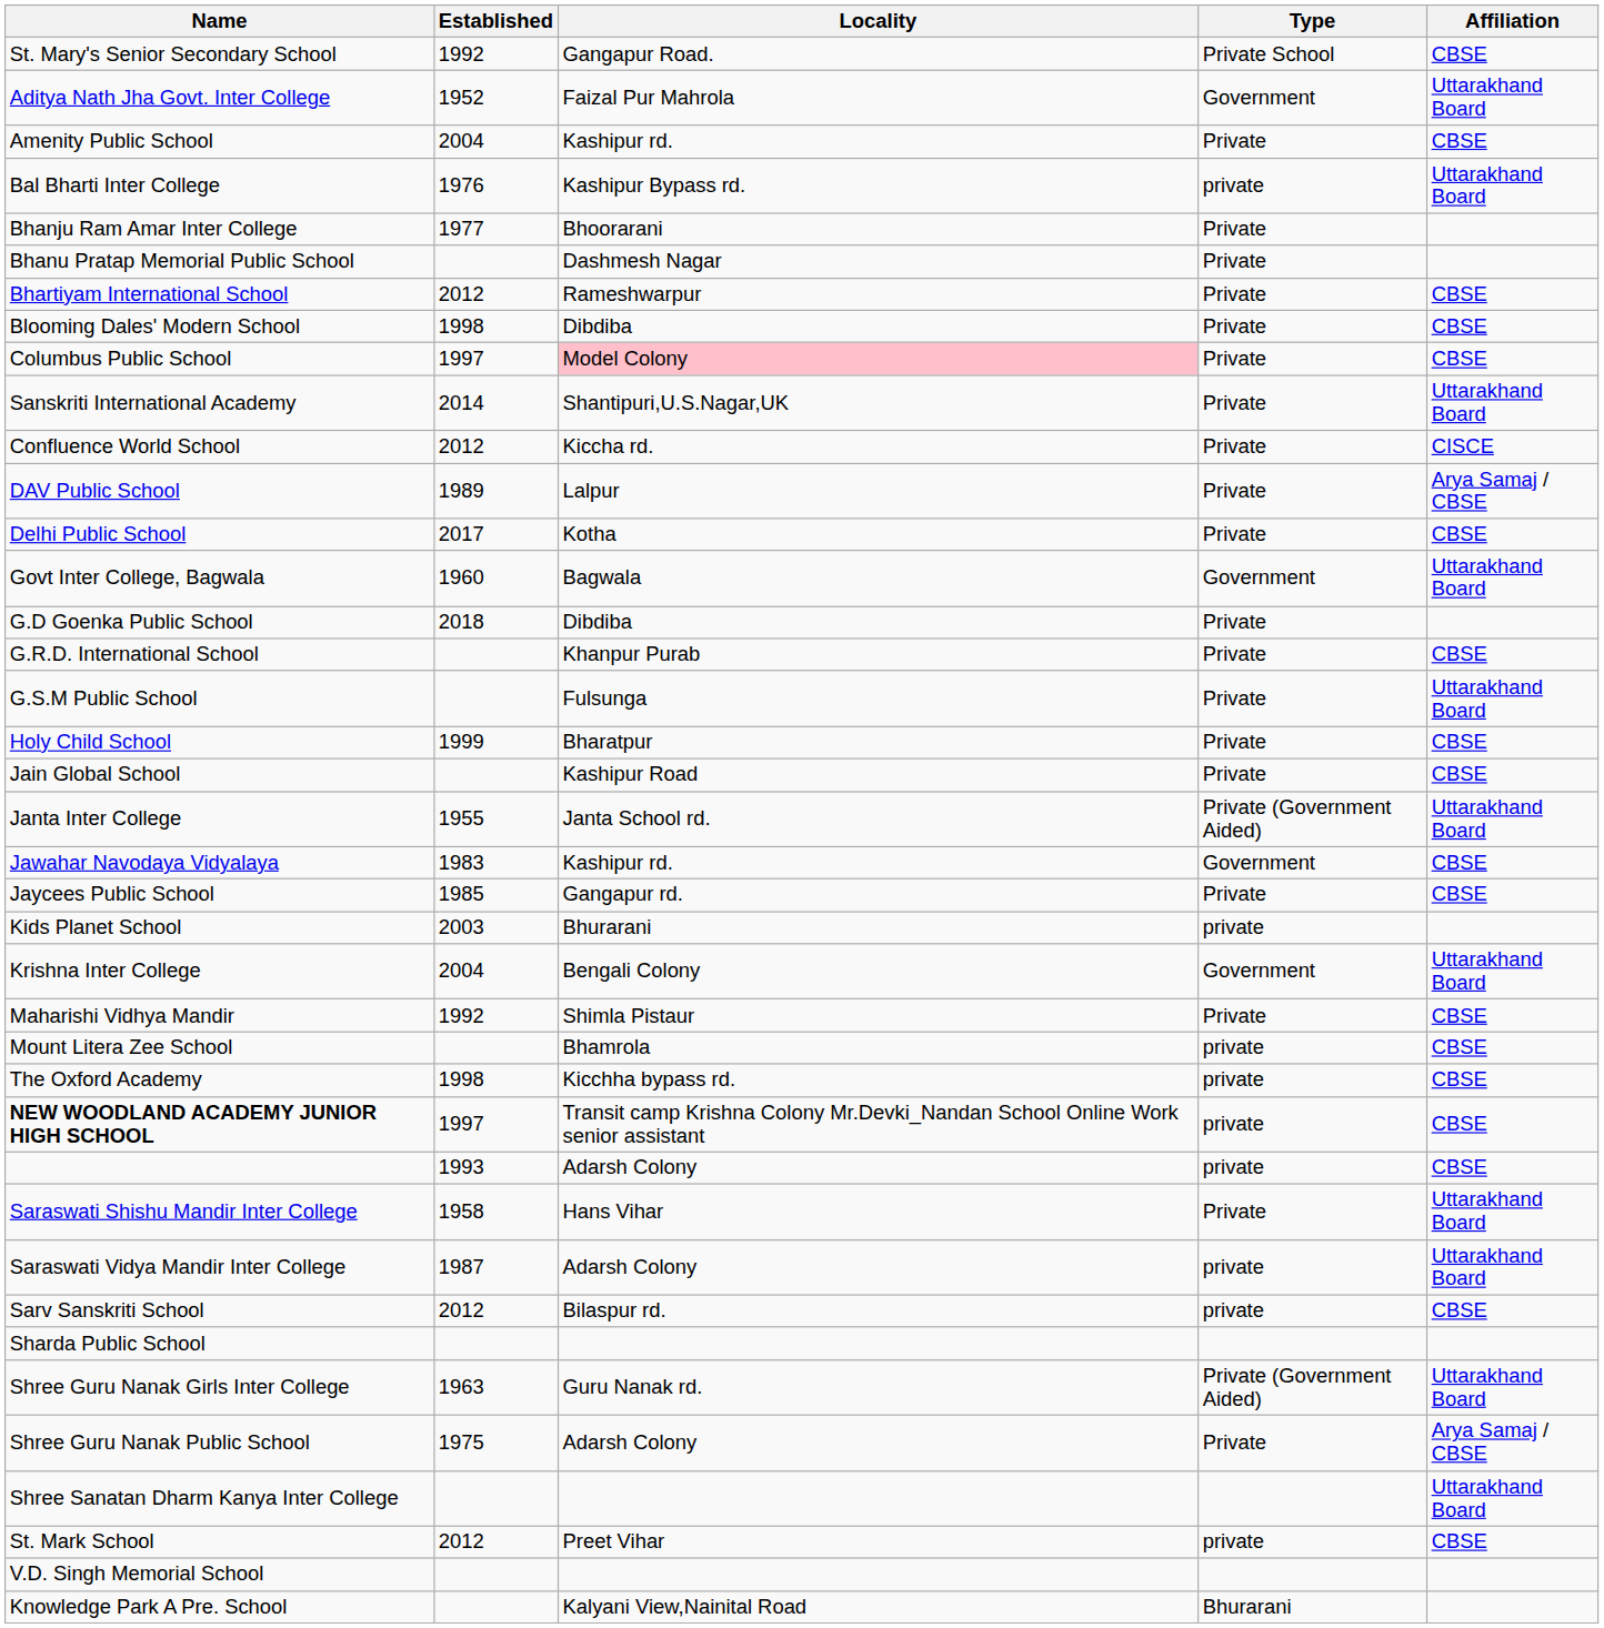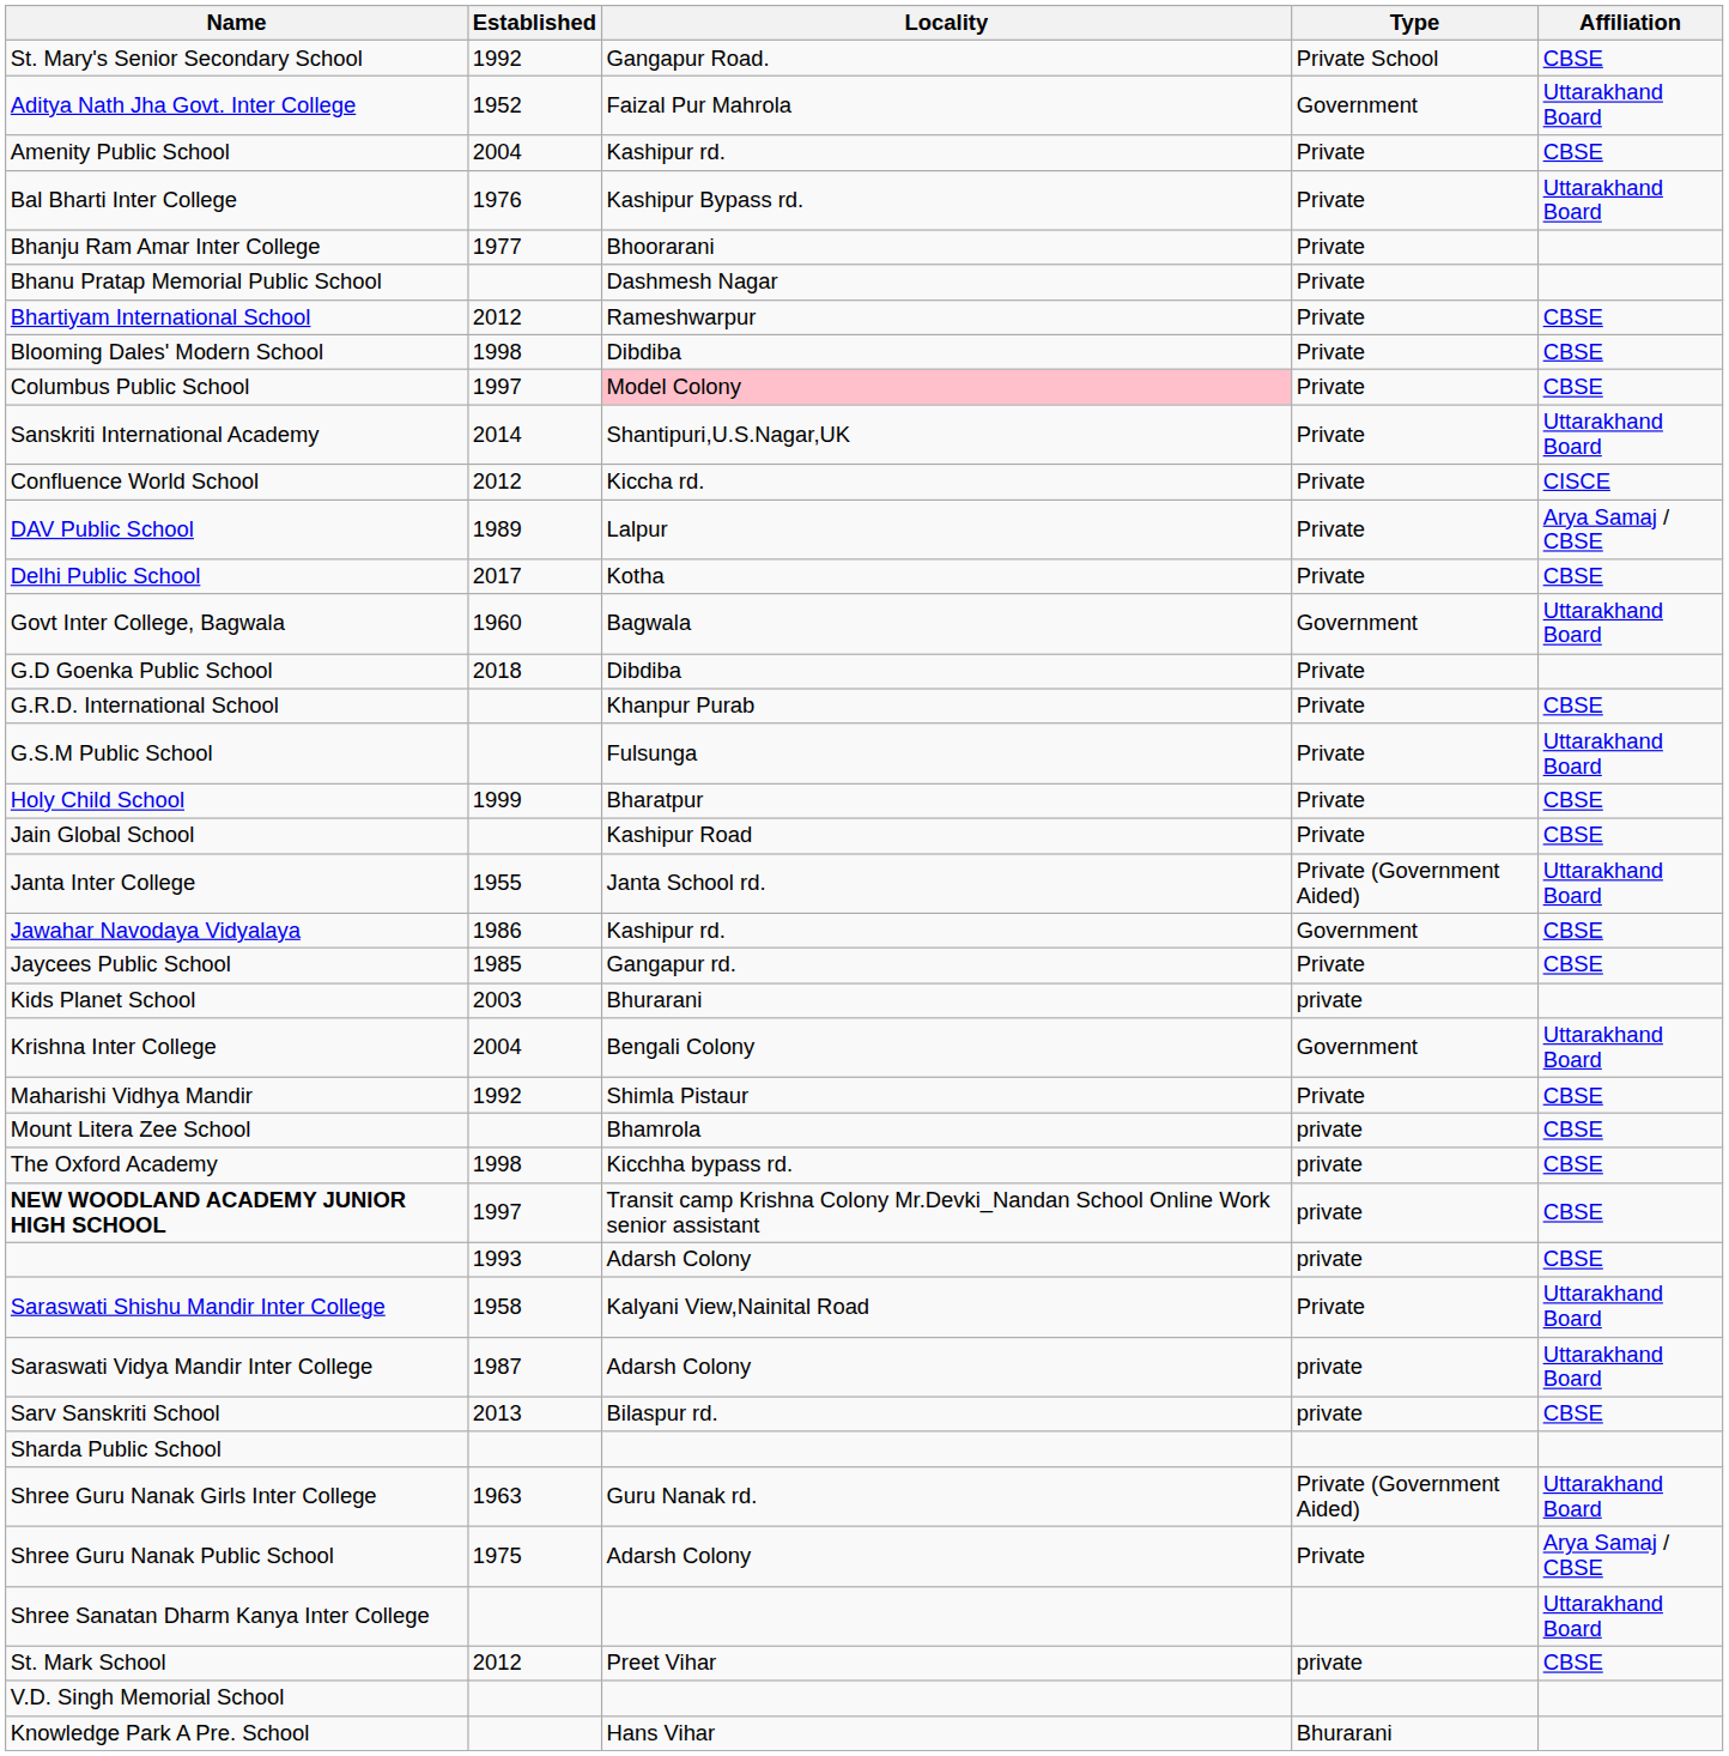 <table class="wikitable sortable" + Schools in Rudrapur>
 <tr>
 <th>Name</th>
 <th>Established</th>
 <th>Locality</th>
 <th>Type</th>
 <th>Affiliation</th>
 </tr>
 <tr>
 <td>St. Mary's Senior Secondary School</td>
 <td>1992</td>
 <td>Gangapur Road.</td>
 <td>Private School</td>
 <td><a href='#'>CBSE</a></td>
 </tr>
 <tr>
 <td><a href='#'>Aditya Nath Jha Govt. Inter College</a></td>
 <td>1952</td>
 <td>Faizal Pur Mahrola</td>
 <td>Government</td>
 <td><a href='#'>Uttarakhand Board</a></td>
 </tr>
 <tr>
 <td>Amenity Public School</td>
 <td>2004</td>
 <td>Kashipur rd.</td>
 <td>Private</td>
 <td><a href='#'>CBSE</a></td>
 </tr>
 <tr>
 <td>Bal Bharti Inter College</td>
 <td>1976</td>
 <td>Kashipur Bypass rd.</td>
-<td>private</td>
+<td>Private</td>
 <td><a href='#'>Uttarakhand Board</a></td>
 </tr>
 <tr>
 <td>Bhanju Ram Amar Inter College</td>
 <td>1977</td>
 <td>Bhoorarani</td>
 <td>Private</td>
 <td></td>
 </tr>
 <tr>
 <td>Bhanu Pratap Memorial Public School</td>
 <td></td>
 <td>Dashmesh Nagar</td>
 <td>Private</td>
 <td></td>
 </tr>
 <tr>
 <td><a href='#'>Bhartiyam International School</a></td>
 <td>2012</td>
 <td>Rameshwarpur</td>
 <td>Private</td>
 <td><a href='#'>CBSE</a></td>
 </tr>
 <tr>
 <td>Blooming Dales' Modern School</td>
 <td>1998</td>
 <td>Dibdiba</td>
 <td>Private</td>
 <td><a href='#'>CBSE</a></td>
 </tr>
 <tr>
 <td>Columbus Public School</td>
 <td>1997</td>
 <td style="background: pink;">Model Colony</td>
 <td>Private</td>
 <td><a href='#'>CBSE</a></td>
 </tr>
 <tr>
 <td>Sanskriti International Academy</td>
 <td>2014</td>
 <td>Shantipuri,U.S.Nagar,UK</td>
 <td>Private</td>
 <td><a href='#'>Uttarakhand Board</a></td>
 </tr>
 <tr>
 <td>Confluence World School</td>
 <td>2012</td>
 <td>Kiccha rd.</td>
 <td>Private</td>
 <td><a href='#'>CISCE</a></td>
 </tr>
 <tr>
 <td><a href='#'>DAV Public School</a></td>
 <td>1989</td>
 <td>Lalpur</td>
 <td>Private</td>
 <td><a href='#'>Arya Samaj</a> / <a href='#'>CBSE</a></td>
 </tr>
 <tr>
 <td><a href='#'>Delhi Public School</a></td>
 <td>2017</td>
 <td>Kotha</td>
 <td>Private</td>
 <td><a href='#'>CBSE</a></td>
 </tr>
 <tr>
 <td>Govt Inter College, Bagwala</td>
 <td>1960</td>
 <td>Bagwala</td>
 <td>Government</td>
 <td><a href='#'>Uttarakhand Board</a></td>
 </tr>
 <tr>
 <td>G.D Goenka Public School</td>
 <td>2018</td>
 <td>Dibdiba</td>
 <td>Private</td>
 <td></td>
 </tr>
 <tr>
 <td>G.R.D. International School</td>
 <td></td>
 <td>Khanpur Purab</td>
 <td>Private</td>
 <td><a href='#'>CBSE</a></td>
 </tr>
 <tr>
 <td>G.S.M Public School</td>
 <td></td>
 <td>Fulsunga</td>
 <td>Private</td>
 <td><a href='#'>Uttarakhand Board</a></td>
 </tr>
 <tr>
 <td><a href='#'>Holy Child School</a></td>
 <td>1999</td>
 <td>Bharatpur</td>
 <td>Private</td>
 <td><a href='#'>CBSE</a></td>
 </tr>
 <tr>
 <td>Jain Global School</td>
 <td></td>
 <td>Kashipur Road</td>
 <td>Private</td>
 <td><a href='#'>CBSE</a></td>
 </tr>
 <tr>
 <td>Janta Inter College</td>
 <td>1955</td>
 <td>Janta School rd.</td>
 <td>Private (Government Aided)</td>
 <td><a href='#'>Uttarakhand Board</a></td>
 </tr>
 <tr>
 <td><a href='#'>Jawahar Navodaya Vidyalaya</a></td>
-<td>1983</td>
+<td>1986</td>
 <td>Kashipur rd.</td>
 <td>Government</td>
 <td><a href='#'>CBSE</a></td>
 </tr>
 <tr>
 <td>Jaycees Public School</td>
 <td>1985</td>
 <td>Gangapur rd.</td>
 <td>Private</td>
 <td><a href='#'>CBSE</a></td>
 </tr>
 <tr KNOWLEDGE PARK A PRE.SCHOOL {2013} [BHURARANI] PRIVATE>
 <td>Kids Planet School</td>
 <td>2003</td>
 <td>Bhurarani</td>
 <td>private</td>
 <td></td>
 </tr>
 <tr>
 <td>Krishna Inter College</td>
 <td>2004</td>
 <td>Bengali Colony</td>
 <td>Government</td>
 <td><a href='#'>Uttarakhand Board</a></td>
 </tr>
 <tr>
 <td>Maharishi Vidhya Mandir</td>
 <td>1992</td>
 <td>Shimla Pistaur</td>
 <td>Private</td>
 <td><a href='#'>CBSE</a></td>
 </tr>
 <tr>
 <td>Mount Litera Zee School</td>
 <td></td>
 <td>Bhamrola</td>
 <td>private</td>
 <td><a href='#'>CBSE</a></td>
 </tr>
 <tr>
 <td>The Oxford Academy</td>
 <td>1998</td>
 <td>Kicchha bypass rd.</td>
 <td>private</td>
 <td><a href='#'>CBSE</a></td>
 </tr>
 <tr>
 <td><strong>NEW WOODLAND ACADEMY JUNIOR HIGH SCHOOL</strong></td>
 <td>1997</td>
 <td>Transit camp Krishna Colony Mr.Devki_Nandan School Online Work senior assistant</td>
 <td>private</td>
 <td><a href='#'>CBSE</a></td>
 </tr>
 <tr>
 <td></td>
 <td>1993</td>
 <td>Adarsh Colony</td>
 <td>private</td>
 <td><a href='#'>CBSE</a></td>
 </tr>
 <tr>
 <td><a href='#'>Saraswati Shishu Mandir Inter College</a></td>
 <td>1958</td>
-<td>Hans Vihar</td>
+<td>Kalyani View,Nainital Road</td>
 <td>Private</td>
 <td><a href='#'>Uttarakhand Board</a></td>
 </tr>
 <tr>
 <td>Saraswati Vidya Mandir Inter College</td>
 <td>1987</td>
 <td>Adarsh Colony</td>
 <td>private</td>
 <td><a href='#'>Uttarakhand Board</a></td>
 </tr>
 <tr>
 <td>Sarv Sanskriti School</td>
-<td>2012</td>
+<td>2013</td>
 <td>Bilaspur rd.</td>
 <td>private</td>
 <td><a href='#'>CBSE</a></td>
 </tr>
 <tr>
 <td>Sharda Public School</td>
 <td></td>
 <td></td>
 <td></td>
 <td></td>
 </tr>
 <tr>
 <td>Shree Guru Nanak Girls Inter College</td>
 <td>1963</td>
 <td>Guru Nanak rd.</td>
 <td>Private (Government Aided)</td>
 <td><a href='#'>Uttarakhand Board</a></td>
 </tr>
 <tr>
 <td>Shree Guru Nanak Public School</td>
 <td>1975</td>
 <td>Adarsh Colony</td>
 <td>Private</td>
 <td><a href='#'>Arya Samaj</a> / <a href='#'>CBSE</a></td>
 </tr>
 <tr>
 <td>Shree Sanatan Dharm Kanya Inter College</td>
 <td></td>
 <td></td>
 <td></td>
 <td><a href='#'>Uttarakhand Board</a></td>
 </tr>
 <tr>
 <td>St. Mark School</td>
 <td>2012</td>
 <td>Preet Vihar</td>
 <td>private</td>
 <td><a href='#'>CBSE</a></td>
 </tr>
 <tr>
 <td>V.D. Singh Memorial School</td>
 <td></td>
 <td></td>
 <td></td>
 <td></td>
 </tr>
 <tr>
 <td>Knowledge Park A Pre. School</td>
 <td></td>
-<td>Kalyani View,Nainital Road</td>
+<td>Hans Vihar</td>
 <td>Bhurarani</td>
 <td></td>
 </tr>
 </table>
